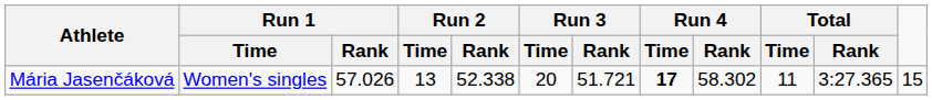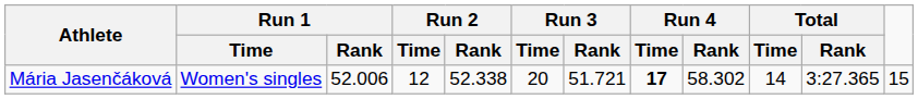 <table class="wikitable" border="1" style="font-size:90%">
 <tr>
 <th rowspan="2">Athlete</th>
 <th colspan="2">Run 1</th>
 <th colspan="2">Run 2</th>
 <th colspan="2">Run 3</th>
 <th colspan="2">Run 4</th>
 <th colspan="2">Total</th>
 </tr>
 <tr>
 <th>Time</th>
 <th>Rank</th>
 <th>Time</th>
 <th>Rank</th>
 <th>Time</th>
 <th>Rank</th>
 <th>Time</th>
 <th>Rank</th>
 <th>Time</th>
 <th>Rank</th>
 </tr>
 <tr>
 <td><a href='#'>Mária Jasenčáková</a></td>
 <td><a href='#'>Women's singles</a></td>
-<td align="center">57.026</td>
-<td align="center">13</td>
+<td align="center">52.006</td>
+<td align="center">12</td>
 <td align="center">52.338</td>
 <td align="center">20</td>
 <td align="center">51.721</td>
 <td align="center"><strong>17</strong></td>
 <td align="center">58.302</td>
-<td align="center">11</td>
+<td align="center">14</td>
 <td align="center">3:27.365</td>
 <td align="center">15</td>
 </tr>
 </table>
